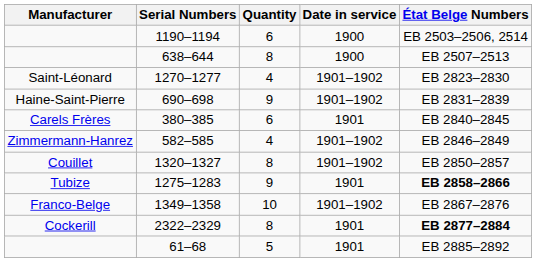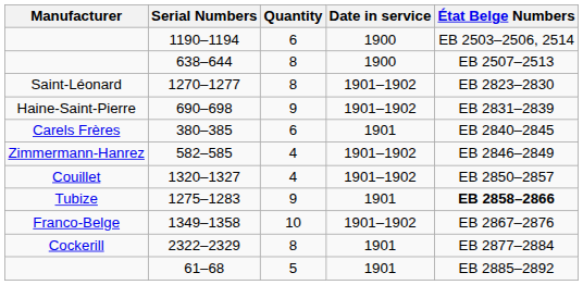 <table class="wikitable" style=text-align:center>
 <tr>
 <th>Manufacturer</th>
 <th>Serial Numbers</th>
 <th>Quantity</th>
 <th>Date in service</th>
 <th><a href='#'>État Belge</a> Numbers</th>
 </tr>
 <tr>
 <td></td>
 <td>1190–1194</td>
 <td>6</td>
 <td>1900</td>
 <td>EB 2503–2506, 2514</td>
 </tr>
 <tr>
 <td></td>
 <td>638–644</td>
 <td>8</td>
 <td>1900</td>
 <td>EB 2507–2513</td>
 </tr>
 <tr>
 <td>Saint-Léonard</td>
 <td>1270–1277</td>
-<td>4</td>
+<td>8</td>
 <td>1901–1902</td>
 <td>EB 2823–2830</td>
 </tr>
 <tr>
 <td>Haine-Saint-Pierre</td>
 <td>690–698</td>
 <td>9</td>
 <td>1901–1902</td>
 <td>EB 2831–2839</td>
 </tr>
 <tr>
 <td><a href='#'>Carels Frères</a></td>
 <td>380–385</td>
 <td>6</td>
 <td>1901</td>
 <td>EB 2840–2845</td>
 </tr>
 <tr>
 <td><a href='#'>Zimmermann-Hanrez</a></td>
 <td>582–585</td>
 <td>4</td>
 <td>1901–1902</td>
 <td>EB 2846–2849</td>
 </tr>
 <tr>
 <td><a href='#'>Couillet</a></td>
 <td>1320–1327</td>
-<td>8</td>
+<td>4</td>
 <td>1901–1902</td>
 <td>EB 2850–2857</td>
 </tr>
 <tr>
 <td><a href='#'>Tubize</a></td>
 <td>1275–1283</td>
 <td>9</td>
 <td>1901</td>
 <td><strong>EB 2858–2866</strong></td>
 </tr>
 <tr>
 <td><a href='#'>Franco-Belge</a></td>
 <td>1349–1358</td>
 <td>10</td>
 <td>1901–1902</td>
 <td>EB 2867–2876</td>
 </tr>
 <tr>
 <td><a href='#'>Cockerill</a></td>
 <td>2322–2329</td>
 <td>8</td>
 <td>1901</td>
-<td><strong>EB 2877–2884</strong></td>
+<td>EB 2877–2884</td>
 </tr>
 <tr>
 <td></td>
 <td>61–68</td>
 <td>5</td>
 <td>1901</td>
 <td>EB 2885–2892</td>
 </tr>
 </table>
